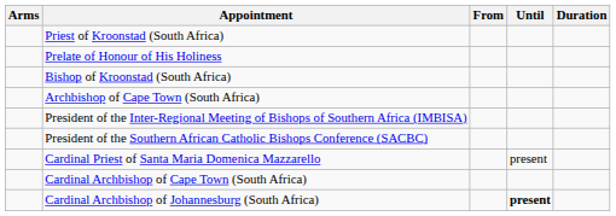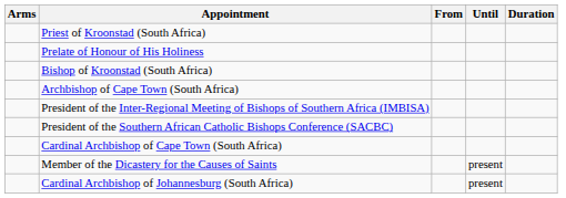 <table class="wikitable mw-collapsible mw-collapsed">
 <tr>
 <th>Arms</th>
 <th>Appointment</th>
 <th>From</th>
 <th>Until</th>
 <th>Duration</th>
 </tr>
 <tr>
 <td></td>
 <td><a href='#'>Priest</a> of <a href='#'>Kroonstad</a> (South Africa)</td>
 <td></td>
 <td></td>
 <td></td>
 </tr>
 <tr>
 <td><br></td>
 <td><a href='#'>Prelate of Honour of His Holiness</a></td>
 <td></td>
 <td></td>
 <td></td>
 </tr>
 <tr>
 <td></td>
 <td><a href='#'>Bishop</a> of <a href='#'>Kroonstad</a> (South Africa)</td>
 <td></td>
 <td></td>
 <td></td>
 </tr>
 <tr>
 <td></td>
 <td><a href='#'>Archbishop</a> of <a href='#'>Cape Town</a> (South Africa)</td>
 <td></td>
 <td></td>
 <td></td>
 </tr>
 <tr>
 <td></td>
 <td>President of the <a href='#'>Inter-Regional Meeting of Bishops of Southern Africa (IMBISA)</a></td>
 <td></td>
 <td></td>
 <td></td>
 </tr>
 <tr>
 <td></td>
 <td>President of the <a href='#'>Southern African Catholic Bishops Conference (SACBC)</a></td>
 <td></td>
 <td></td>
 <td></td>
 </tr>
 <tr>
 <td></td>
-<td><a href='#'>Cardinal Priest</a> of <a href='#'>Santa Maria Domenica Mazzarello</a></td>
-<td></td>
-<td>present</td>
-<td></td>
-</tr>
-<tr>
-<td></td>
 <td><a href='#'>Cardinal Archbishop</a> of <a href='#'>Cape Town</a> (South Africa)</td>
 <td></td>
 <td></td>
 <td></td>
 </tr>
 <tr>
 <td></td>
+<td>Member of the <a href='#'>Dicastery for the Causes of Saints</a></td>
+<td></td>
+<td>present</td>
+<td></td>
+</tr>
+<tr>
+<td></td>
 <td><a href='#'>Cardinal Archbishop</a> of <a href='#'>Johannesburg</a> (South Africa)</td>
 <td></td>
-<td><strong>present</strong></td>
+<td>present</td>
 <td></td>
 </tr>
 </table>
